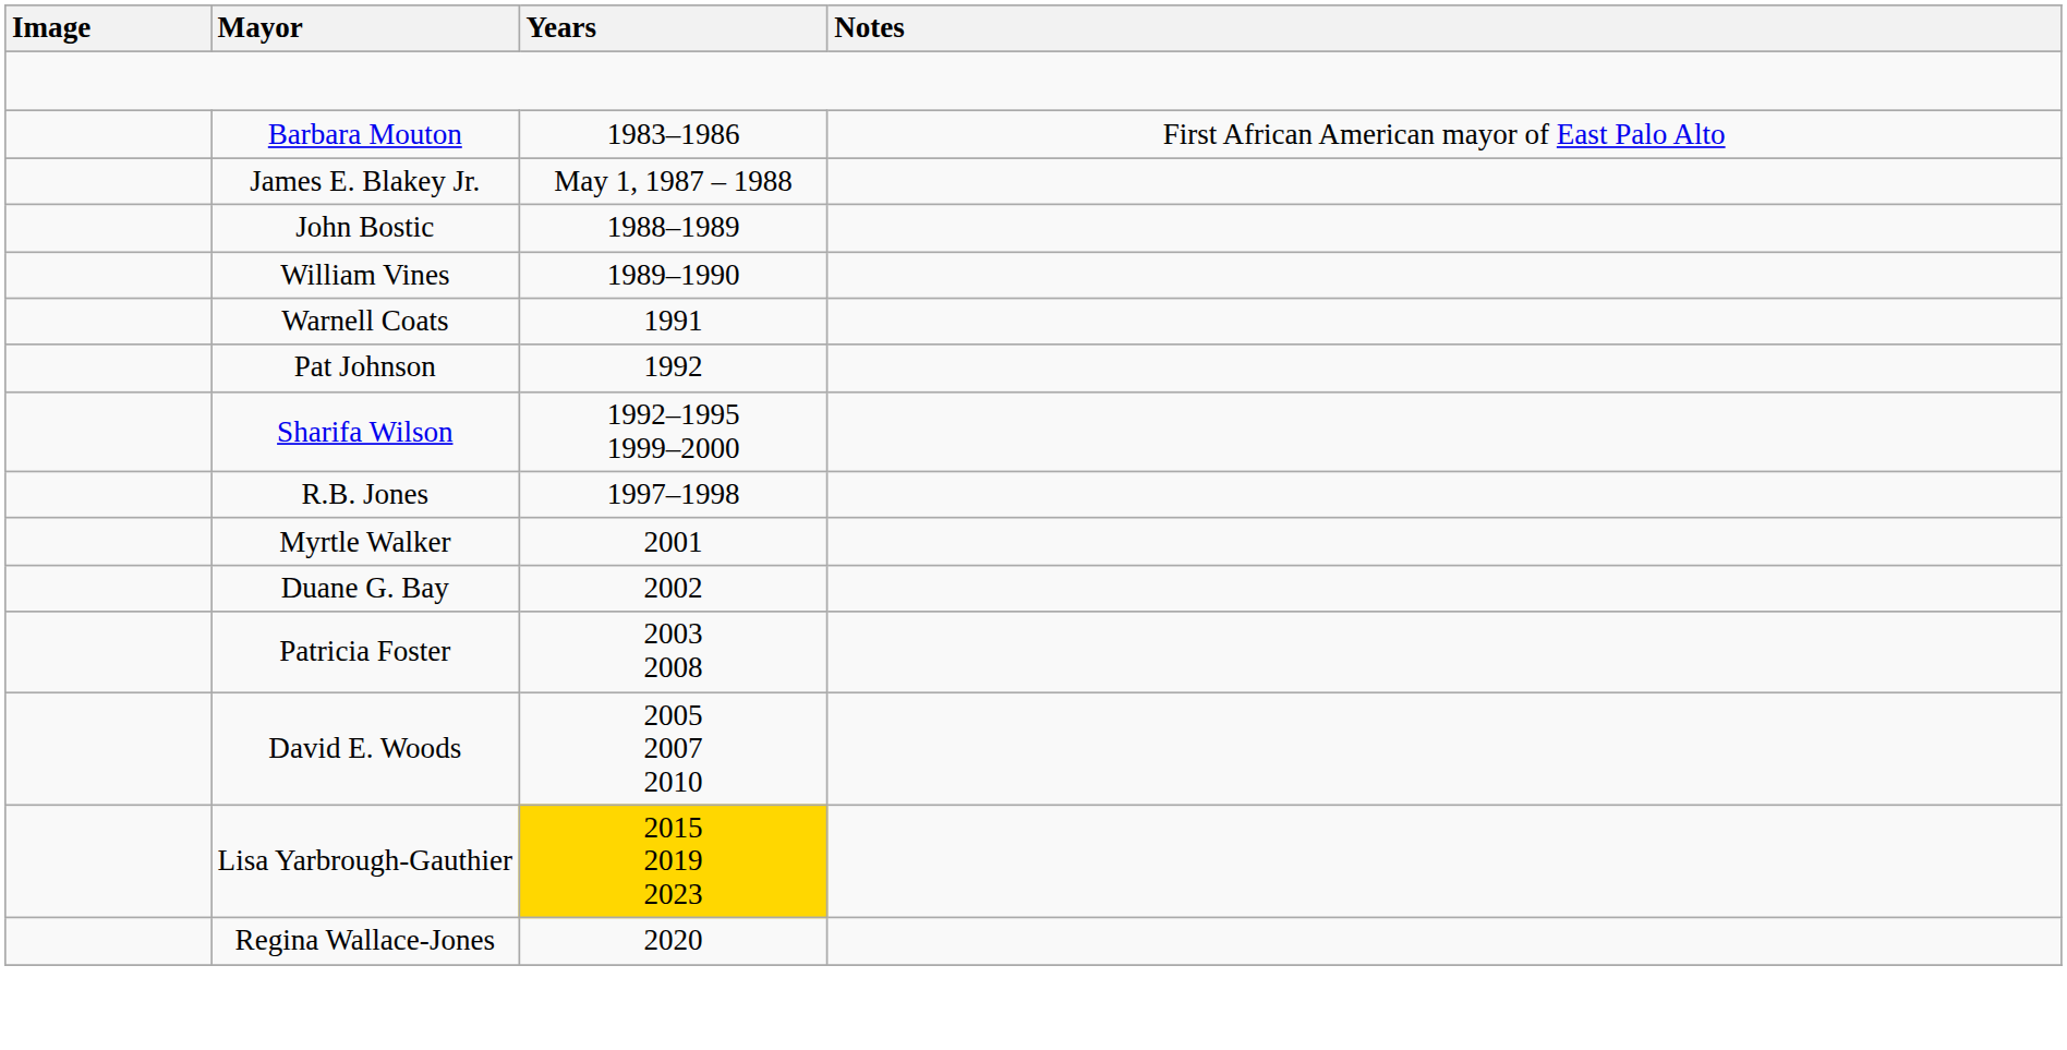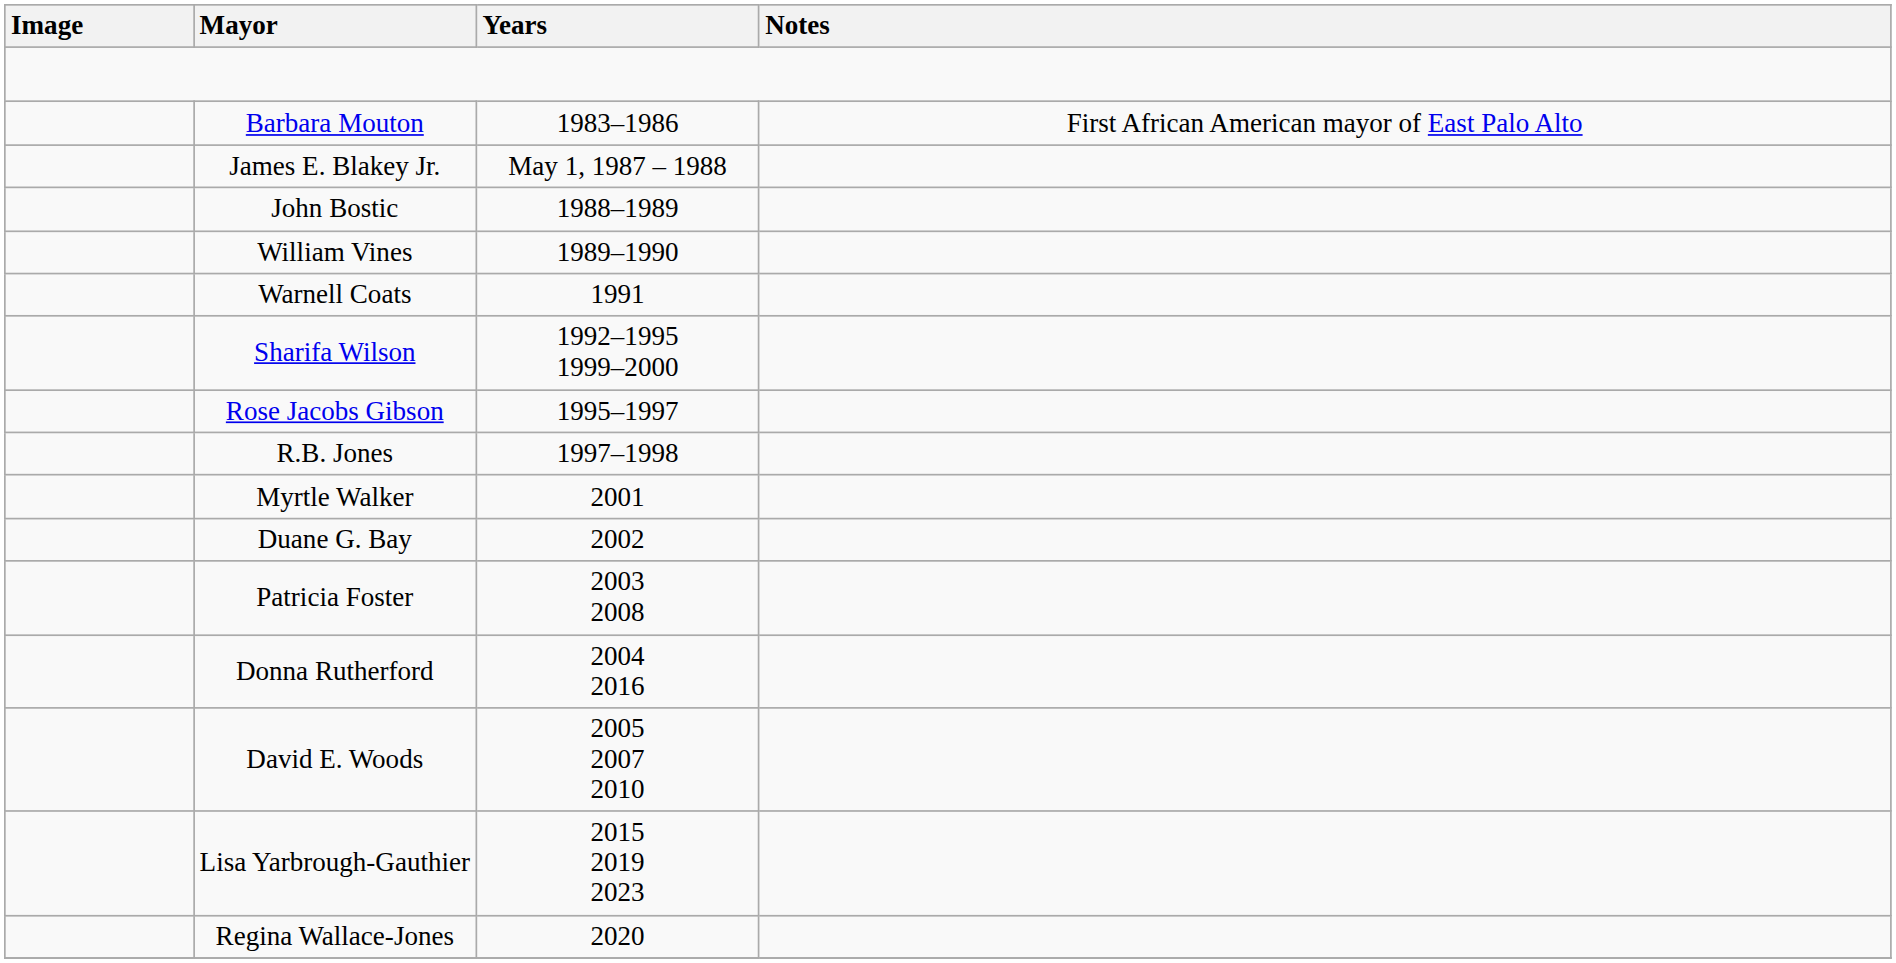 <table class="wikitable" style="text-align:center">
 <tr>
 <th style="text-align:left; width:10%;">Image</th>
 <th style="text-align:left; width:15%;">Mayor</th>
 <th style="text-align:left; width:15%;">Years</th>
 <th style="text-align:left; width:60%;">Notes</th>
 </tr>
 <tr style="height:2em">
 </tr>
 <tr>
 <td></td>
 <td><a href='#'>Barbara Mouton</a></td>
 <td>1983–1986</td>
 <td>First African American mayor of <a href='#'>East Palo Alto</a></td>
 </tr>
 <tr>
 <td></td>
 <td>James E. Blakey Jr.</td>
 <td>May 1, 1987 – 1988</td>
 <td></td>
 </tr>
 <tr>
 <td></td>
 <td>John Bostic</td>
 <td>1988–1989</td>
 <td></td>
 </tr>
 <tr>
 <td></td>
 <td>William Vines</td>
 <td>1989–1990</td>
 <td></td>
 </tr>
 <tr>
 <td></td>
 <td>Warnell Coats</td>
 <td>1991</td>
 <td></td>
 </tr>
 <tr>
 <td></td>
-<td>Pat Johnson</td>
-<td>1992</td>
+<td><a href='#'>Sharifa Wilson</a></td>
+<td>1992–1995<br> 1999–2000</td>
 <td></td>
 </tr>
 <tr>
 <td></td>
-<td><a href='#'>Sharifa Wilson</a></td>
-<td>1992–1995<br> 1999–2000</td>
+<td><a href='#'>Rose Jacobs Gibson</a></td>
+<td>1995–1997</td>
 <td></td>
 </tr>
 <tr>
 <td></td>
 <td>R.B. Jones</td>
 <td>1997–1998</td>
 <td></td>
 </tr>
 <tr>
 <td></td>
 <td>Myrtle Walker</td>
 <td>2001</td>
 <td></td>
 </tr>
 <tr>
 <td></td>
 <td>Duane G. Bay</td>
 <td>2002</td>
 <td></td>
 </tr>
 <tr>
 <td></td>
 <td>Patricia Foster</td>
 <td>2003<br> 2008</td>
 <td></td>
 </tr>
 <tr>
 <td></td>
+<td>Donna Rutherford</td>
+<td>2004<br> 2016</td>
+<td></td>
+</tr>
+<tr>
+<td></td>
 <td>David E. Woods</td>
 <td>2005<br> 2007<br> 2010</td>
 <td></td>
 </tr>
 <tr>
 <td></td>
 <td>Lisa Yarbrough-Gauthier</td>
-<td style="background: gold;">2015<br> 2019<br> 2023</td>
+<td>2015<br> 2019<br> 2023</td>
 <td></td>
 </tr>
 <tr>
 <td></td>
 <td>Regina Wallace-Jones</td>
 <td>2020</td>
 <td></td>
 </tr>
 <tr>
 </tr>
 </table>
